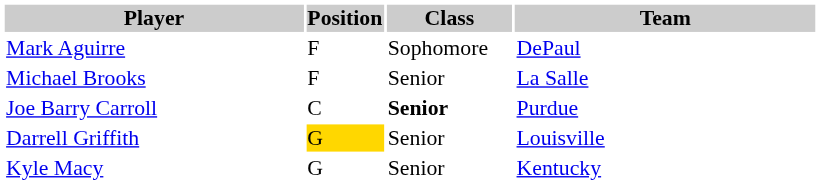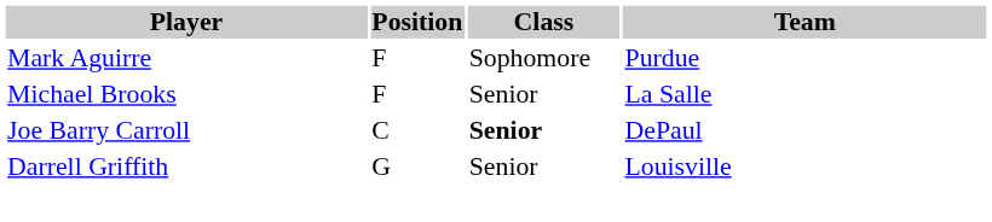 <table style="width:600px" "border:'1' 'solid' 'gray'">
 <tr>
 <th bgcolor="#CCCCCC" style="width:40%">Player</th>
 <th bgcolor="#CCCCCC" style="width:4%">Position</th>
 <th bgcolor="#CCCCCC" style="width:16%">Class</th>
 <th bgcolor="#CCCCCC" style="width:40%">Team</th>
 </tr>
 <tr>
 <td><a href='#'>Mark Aguirre</a></td>
 <td>F</td>
 <td>Sophomore</td>
-<td><a href='#'>DePaul</a></td>
+<td><a href='#'>Purdue</a></td>
 </tr>
 <tr>
 <td><a href='#'>Michael Brooks</a></td>
 <td>F</td>
 <td>Senior</td>
 <td><a href='#'>La Salle</a></td>
 </tr>
 <tr>
 <td><a href='#'>Joe Barry Carroll</a></td>
 <td>C</td>
 <td><strong>Senior</strong></td>
-<td><a href='#'>Purdue</a></td>
+<td><a href='#'>DePaul</a></td>
 </tr>
 <tr>
 <td><a href='#'>Darrell Griffith</a></td>
-<td style="background: gold;">G</td>
+<td>G</td>
 <td>Senior</td>
 <td><a href='#'>Louisville</a></td>
 </tr>
-<tr>
-<td><a href='#'>Kyle Macy</a></td>
-<td>G</td>
-<td>Senior</td>
-<td><a href='#'>Kentucky</a></td>
-</tr>
 </table>
